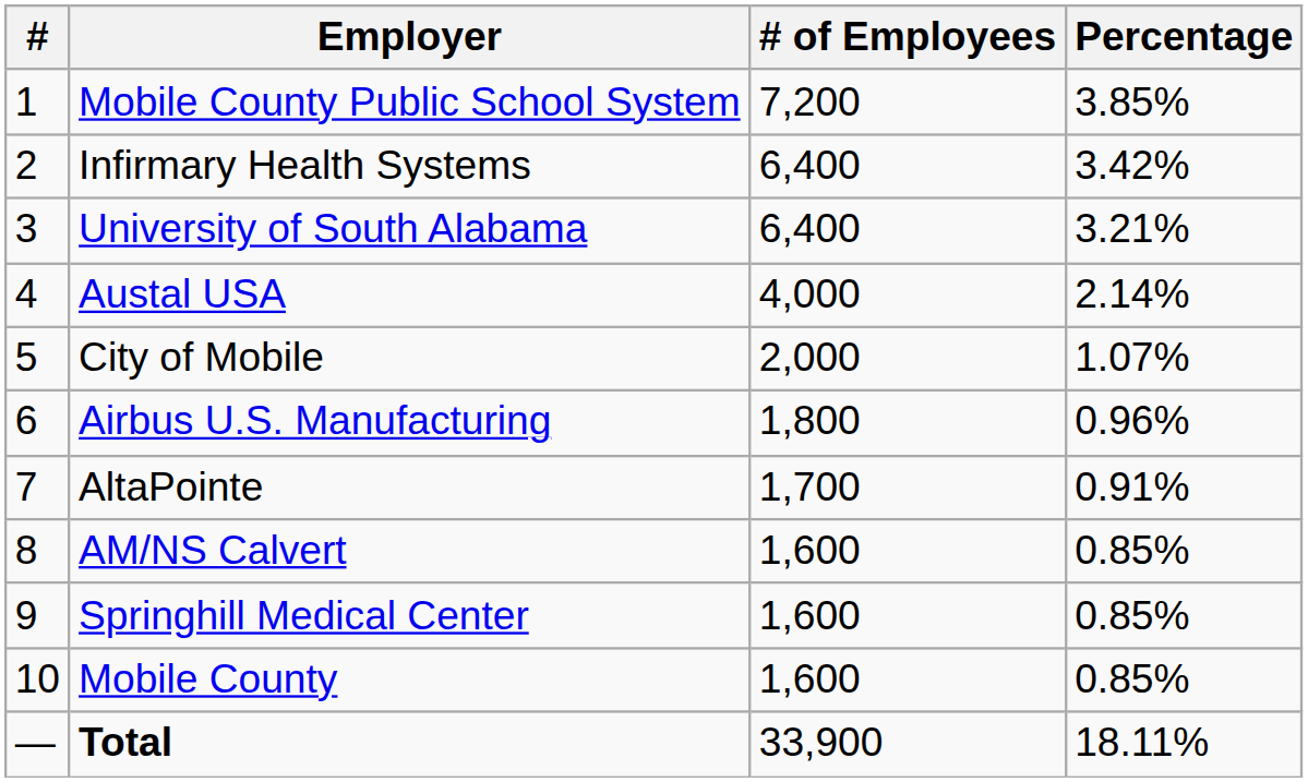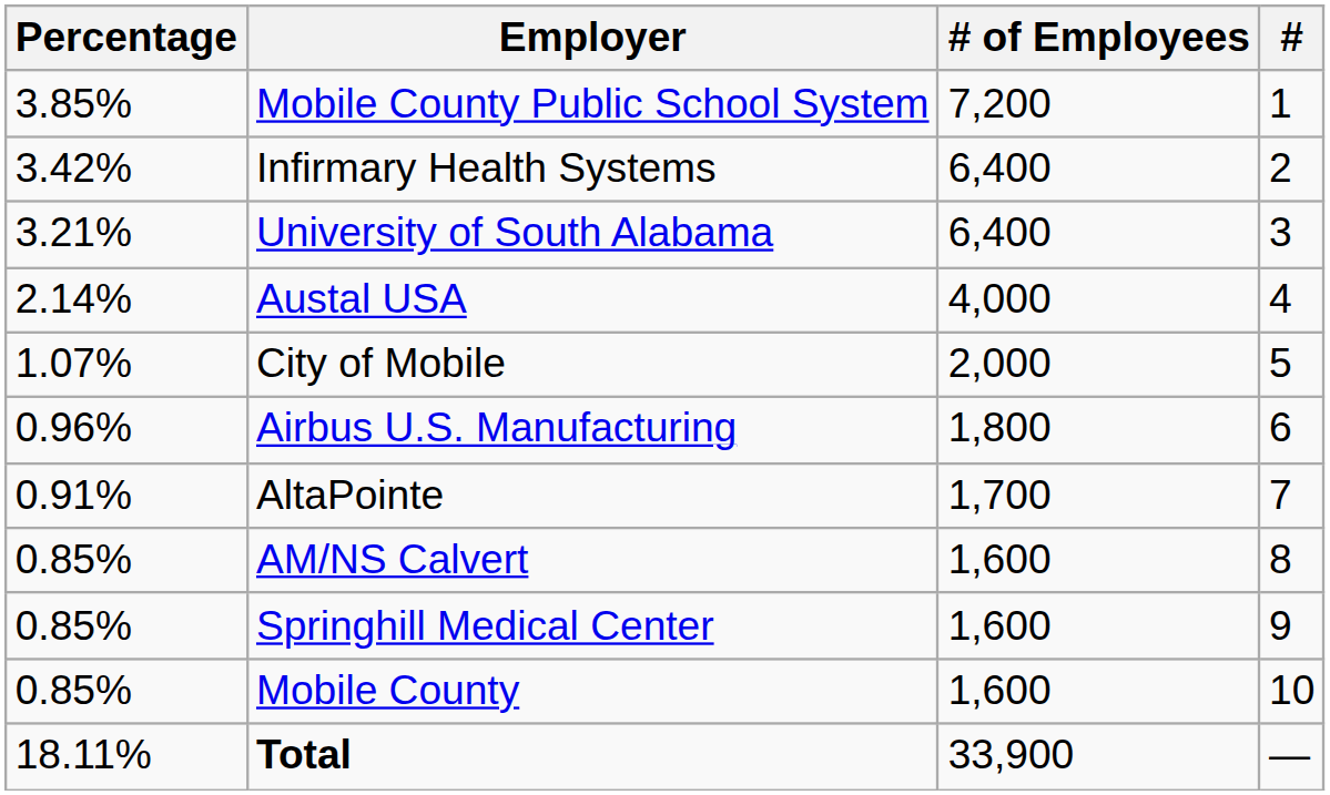 <table class="wikitable">
 <tr>
-<th>#</th>
+<th>Percentage</th>
 <th>Employer</th>
 <th># of Employees</th>
-<th>Percentage</th>
+<th>#</th>
 </tr>
 <tr>
-<td>1</td>
+<td>3.85%</td>
 <td><a href='#'>Mobile County Public School System</a></td>
 <td>7,200</td>
-<td>3.85%</td>
+<td>1</td>
 </tr>
 <tr>
-<td>2</td>
+<td>3.42%</td>
 <td>Infirmary Health Systems</td>
 <td>6,400</td>
-<td>3.42%</td>
+<td>2</td>
 </tr>
 <tr>
-<td>3</td>
+<td>3.21%</td>
 <td><a href='#'>University of South Alabama</a></td>
 <td>6,400</td>
-<td>3.21%</td>
+<td>3</td>
 </tr>
 <tr>
-<td>4</td>
+<td>2.14%</td>
 <td><a href='#'>Austal USA</a></td>
 <td>4,000</td>
-<td>2.14%</td>
+<td>4</td>
 </tr>
 <tr>
-<td>5</td>
+<td>1.07%</td>
 <td>City of Mobile</td>
 <td>2,000</td>
-<td>1.07%</td>
+<td>5</td>
 </tr>
 <tr>
-<td>6</td>
+<td>0.96%</td>
 <td><a href='#'>Airbus U.S. Manufacturing</a></td>
 <td>1,800</td>
-<td>0.96%</td>
+<td>6</td>
 </tr>
 <tr>
-<td>7</td>
+<td>0.91%</td>
 <td>AltaPointe</td>
 <td>1,700</td>
-<td>0.91%</td>
+<td>7</td>
 </tr>
 <tr>
-<td>8</td>
+<td>0.85%</td>
 <td><a href='#'>AM/NS Calvert</a></td>
 <td>1,600</td>
-<td>0.85%</td>
+<td>8</td>
 </tr>
 <tr>
-<td>9</td>
+<td>0.85%</td>
 <td><a href='#'>Springhill Medical Center</a></td>
 <td>1,600</td>
-<td>0.85%</td>
+<td>9</td>
 </tr>
 <tr>
-<td>10</td>
+<td>0.85%</td>
 <td><a href='#'>Mobile County</a></td>
 <td>1,600</td>
-<td>0.85%</td>
+<td>10</td>
 </tr>
 <tr>
-<td>—</td>
+<td>18.11%</td>
 <td><strong>Total</strong></td>
 <td>33,900</td>
-<td>18.11%</td>
+<td>—</td>
 </tr>
 </table>
